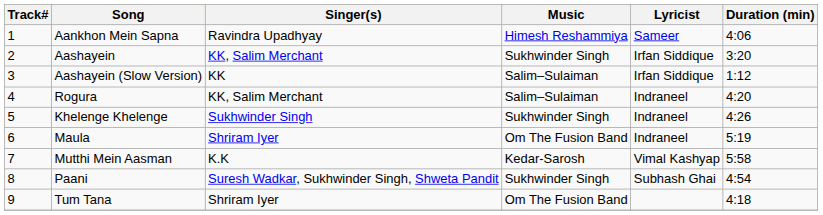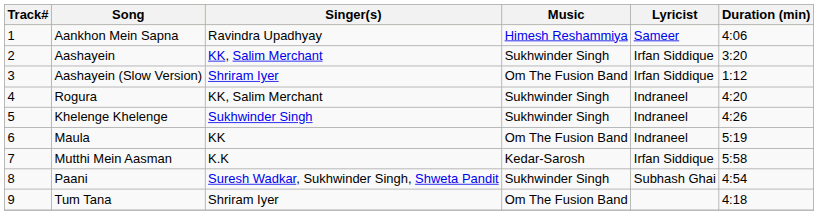 <table class="wikitable">
 <tr style="background:#ff9; text-align:center;">
 <th>Track#</th>
 <th>Song</th>
 <th>Singer(s)</th>
 <th>Music</th>
 <th>Lyricist</th>
 <th>Duration (min)</th>
 </tr>
 <tr>
 <td>1</td>
 <td>Aankhon Mein Sapna</td>
 <td>Ravindra Upadhyay</td>
 <td><a href='#'>Himesh Reshammiya</a></td>
 <td><a href='#'>Sameer</a></td>
 <td>4:06</td>
 </tr>
 <tr>
 <td>2</td>
 <td>Aashayein</td>
 <td><a href='#'>KK</a>, <a href='#'>Salim Merchant</a></td>
 <td>Sukhwinder Singh</td>
 <td>Irfan Siddique</td>
 <td>3:20</td>
 </tr>
 <tr>
 <td>3</td>
 <td>Aashayein (Slow Version)</td>
-<td>KK</td>
-<td>Salim–Sulaiman</td>
+<td><a href='#'>Shriram Iyer</a></td>
+<td>Om The Fusion Band</td>
 <td>Irfan Siddique</td>
 <td>1:12</td>
 </tr>
 <tr>
 <td>4</td>
 <td>Rogura</td>
 <td>KK, Salim Merchant</td>
-<td>Salim–Sulaiman</td>
+<td>Sukhwinder Singh</td>
 <td>Indraneel</td>
 <td>4:20</td>
 </tr>
 <tr>
 <td>5</td>
 <td>Khelenge Khelenge</td>
 <td><a href='#'>Sukhwinder Singh</a></td>
 <td>Sukhwinder Singh</td>
 <td>Indraneel</td>
 <td>4:26</td>
 </tr>
 <tr>
 <td>6</td>
 <td>Maula</td>
-<td><a href='#'>Shriram Iyer</a></td>
+<td>KK</td>
 <td>Om The Fusion Band</td>
 <td>Indraneel</td>
 <td>5:19</td>
 </tr>
 <tr>
 <td>7</td>
 <td>Mutthi Mein Aasman</td>
 <td>K.K</td>
 <td>Kedar-Sarosh</td>
-<td>Vimal Kashyap</td>
+<td>Irfan Siddique</td>
 <td>5:58</td>
 </tr>
 <tr>
 <td>8</td>
 <td>Paani</td>
 <td><a href='#'>Suresh Wadkar</a>, Sukhwinder Singh, <a href='#'>Shweta Pandit</a></td>
 <td>Sukhwinder Singh</td>
 <td>Subhash Ghai</td>
 <td>4:54</td>
 </tr>
 <tr>
 <td>9</td>
 <td>Tum Tana</td>
 <td>Shriram Iyer</td>
 <td>Om The Fusion Band</td>
 <td></td>
 <td>4:18</td>
 </tr>
 <tr>
 </tr>
 </table>
